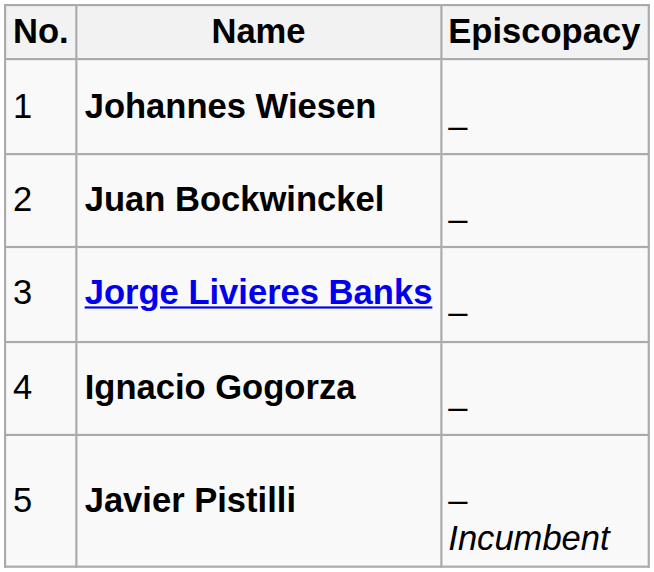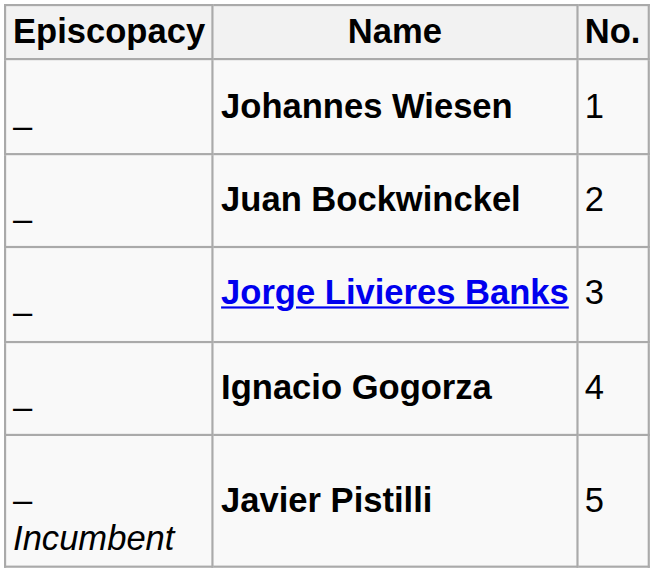 <table class="wikitable">
 <tr>
+<th>Episcopacy</th>
+<th>Name</th>
 <th>No.</th>
-<th>Name</th>
-<th>Episcopacy</th>
 </tr>
 <tr>
+<td><br>–<br></td>
+<td><strong>Johannes Wiesen</strong><br></td>
 <td>1</td>
-<td><strong>Johannes Wiesen</strong><br></td>
-<td><br>–<br></td>
 </tr>
 <tr>
+<td><br>–<br></td>
+<td><strong>Juan Bockwinckel</strong><br></td>
 <td>2</td>
-<td><strong>Juan Bockwinckel</strong><br></td>
-<td><br>–<br></td>
 </tr>
 <tr>
+<td><br>–<br></td>
+<td><a href='#'><strong>Jorge Livieres Banks</strong></a><br></td>
 <td>3</td>
-<td><a href='#'><strong>Jorge Livieres Banks</strong></a><br></td>
-<td><br>–<br></td>
 </tr>
 <tr>
+<td><br>–<br></td>
+<td><strong>Ignacio Gogorza</strong><br></td>
 <td>4</td>
-<td><strong>Ignacio Gogorza</strong><br></td>
-<td><br>–<br></td>
 </tr>
 <tr>
+<td><br>–<br><em>Incumbent</em></td>
+<td><strong>Javier Pistilli</strong><br></td>
 <td>5</td>
-<td><strong>Javier Pistilli</strong><br></td>
-<td><br>–<br><em>Incumbent</em></td>
 </tr>
 </table>
